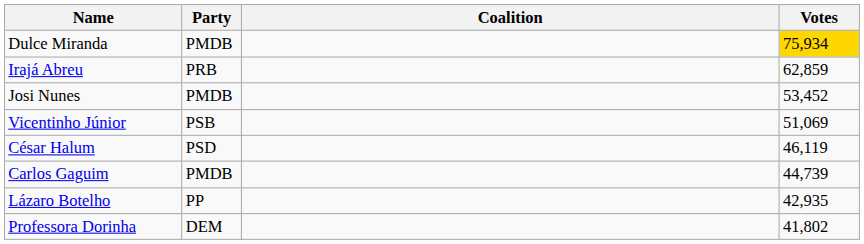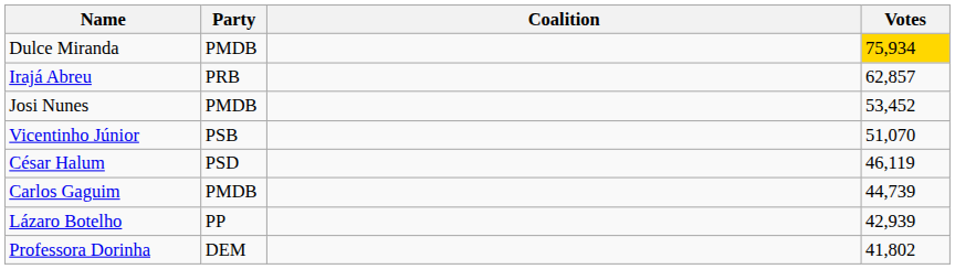 <table class="wikitable sortable">
 <tr>
 <th style="width:165px;">Name</th>
 <th style="width:50px;">Party</th>
 <th style="width:515px;">Coalition</th>
 <th style="width:70px;">Votes</th>
 </tr>
 <tr>
 <td>Dulce Miranda</td>
 <td>PMDB</td>
 <td></td>
 <td style="background: gold;">75,934</td>
 </tr>
 <tr>
 <td><a href='#'>Irajá Abreu</a></td>
 <td>PRB</td>
 <td></td>
-<td>62,859</td>
+<td>62,857</td>
 </tr>
 <tr>
 <td>Josi Nunes</td>
 <td>PMDB</td>
 <td></td>
 <td>53,452</td>
 </tr>
 <tr>
 <td><a href='#'>Vicentinho Júnior</a></td>
 <td>PSB</td>
 <td></td>
-<td>51,069</td>
+<td>51,070</td>
 </tr>
 <tr>
 <td><a href='#'>César Halum</a></td>
 <td>PSD</td>
 <td></td>
 <td>46,119</td>
 </tr>
 <tr>
 <td><a href='#'>Carlos Gaguim</a></td>
 <td>PMDB</td>
 <td></td>
 <td>44,739</td>
 </tr>
 <tr>
 <td><a href='#'>Lázaro Botelho</a></td>
 <td>PP</td>
 <td></td>
-<td>42,935</td>
+<td>42,939</td>
 </tr>
 <tr>
 <td><a href='#'>Professora Dorinha</a></td>
 <td>DEM</td>
 <td></td>
 <td>41,802</td>
 </tr>
 </table>
